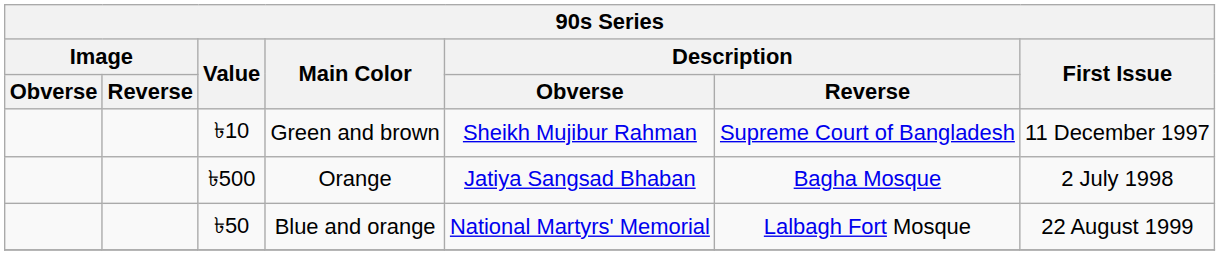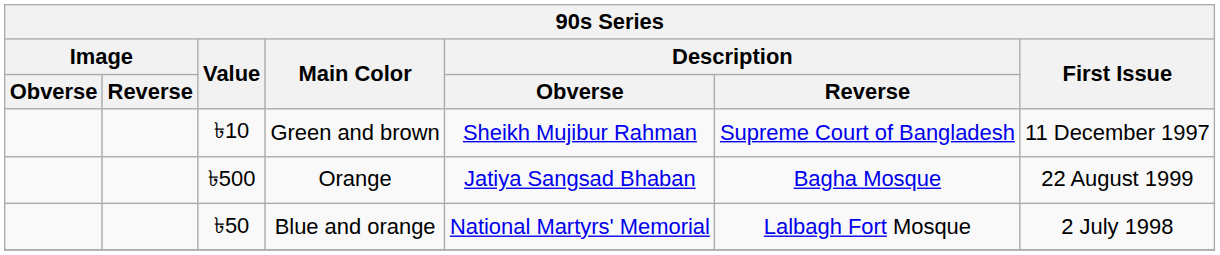 <table class="wikitable" style="text-align:center">
 <tr>
 <th colspan="8">90s Series</th>
 </tr>
 <tr>
 <th colspan="2">Image</th>
 <th rowspan="2">Value</th>
 <th rowspan="2">Main Color</th>
 <th colspan="2">Description</th>
 <th rowspan="2">First Issue</th>
 </tr>
 <tr>
 <th>Obverse</th>
 <th>Reverse</th>
 <th>Obverse</th>
 <th>Reverse</th>
 </tr>
 <tr>
 <td></td>
 <td></td>
 <td>৳10</td>
 <td>Green and brown</td>
 <td><a href='#'>Sheikh Mujibur Rahman</a></td>
 <td><a href='#'>Supreme Court of Bangladesh</a></td>
 <td>11 December 1997</td>
 </tr>
 <tr>
 <td></td>
 <td></td>
 <td>৳500</td>
 <td>Orange</td>
 <td><a href='#'>Jatiya Sangsad Bhaban</a></td>
 <td><a href='#'>Bagha Mosque</a></td>
-<td>2 July 1998</td>
+<td>22 August 1999</td>
 </tr>
 <tr>
 <td></td>
 <td></td>
 <td>৳50</td>
 <td>Blue and orange</td>
 <td><a href='#'>National Martyrs' Memorial</a></td>
 <td><a href='#'>Lalbagh Fort</a> Mosque</td>
-<td>22 August 1999</td>
+<td>2 July 1998</td>
 </tr>
 <tr>
 </tr>
 </table>
